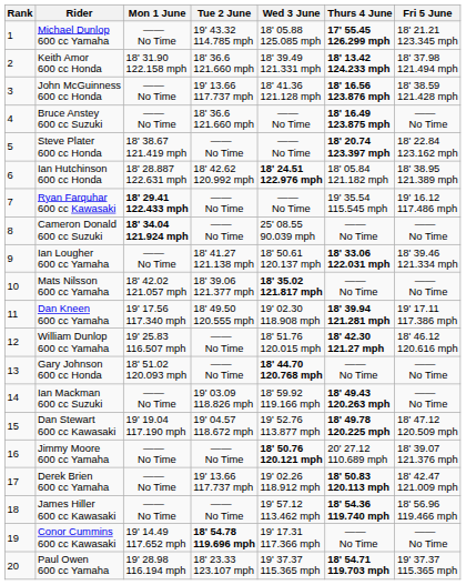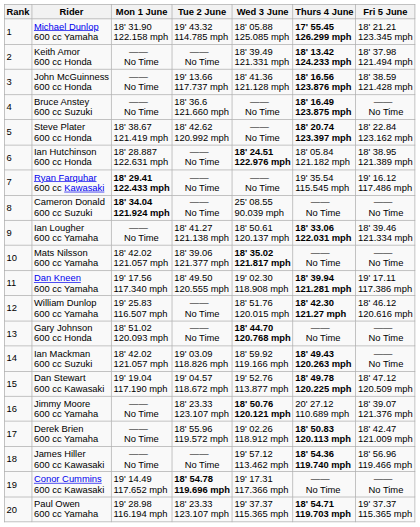 <table class="wikitable" style="font-size: 85%;">
 <tr style="background:#efefef;">
 <th>Rank</th>
 <th>Rider</th>
 <th>Mon 1 June</th>
 <th>Tue 2 June</th>
 <th>Wed 3 June</th>
 <th>Thurs 4 June</th>
 <th>Fri 5 June</th>
 </tr>
 <tr>
 <td>1</td>
 <td> <a href='#'>Michael Dunlop</a><br> 600 cc Yamaha</td>
-<td>      ——<br>    No Time</td>
+<td>18' 31.90 <br> 122.158 mph</td>
 <td>19' 43.32 <br> 114.785 mph</td>
 <td>18' 05.88 <br> 125.085 mph</td>
 <td><strong>17' 55.45 <br> 126.299 mph</strong></td>
 <td>18' 21.21 <br> 123.345 mph</td>
 </tr>
 <tr>
 <td>2</td>
 <td> Keith Amor<br> 600 cc Honda</td>
-<td>18' 31.90 <br> 122.158 mph</td>
-<td>18' 36.6 <br> 121.660 mph</td>
+<td>      ——<br>    No Time</td>
+<td>      ——<br>    No Time</td>
 <td>18' 39.49 <br> 121.331 mph</td>
 <td><strong>18' 13.42 <br> 124.233 mph</strong></td>
 <td>18' 37.98 <br> 121.494 mph</td>
 </tr>
 <tr>
 <td>3</td>
 <td> John McGuinness <br> 600 cc Honda</td>
 <td>      ——<br>    No Time</td>
 <td>19' 13.66 <br> 117.737 mph</td>
 <td>18' 41.36 <br> 121.128 mph</td>
 <td><strong>18' 16.56 <br> 123.876 mph</strong></td>
 <td>18' 38.59 <br> 121.428 mph</td>
 </tr>
 <tr>
 <td>4</td>
 <td> Bruce Anstey<br> 600 cc Suzuki</td>
 <td>      ——<br>    No Time</td>
 <td>18' 36.6 <br> 121.660 mph</td>
 <td>      ——<br>    No Time</td>
 <td><strong>18' 16.49 <br> 123.875 mph</strong></td>
 <td>      ——<br>    No Time</td>
 </tr>
 <tr>
 <td>5</td>
 <td> Steve Plater<br> 600 cc Honda</td>
 <td>18' 38.67 <br> 121.419 mph</td>
-<td>      ——<br>    No Time</td>
+<td>18' 42.62 <br> 120.992 mph</td>
 <td>      ——<br>    No Time</td>
 <td><strong>18' 20.74 <br> 123.397 mph</strong></td>
 <td>18' 22.84 <br> 123.162 mph</td>
 </tr>
 <tr>
 <td>6</td>
 <td> Ian Hutchinson <br> 600 cc Honda</td>
 <td>18' 28.887 <br> 122.631 mph</td>
-<td>18' 42.62 <br> 120.992 mph</td>
+<td>      ——<br>    No Time</td>
 <td><strong>18' 24.51 <br> 122.976 mph</strong></td>
 <td>18' 05.84 <br> 121.182 mph</td>
 <td>18' 38.95 <br> 121.389 mph</td>
 </tr>
 <tr>
 <td>7</td>
 <td> <a href='#'>Ryan Farquhar</a><br> 600 cc <a href='#'>Kawasaki</a></td>
 <td><strong>18' 29.41 <br> 122.433 mph</strong></td>
 <td>      ——<br>    No Time</td>
 <td>      ——<br>    No Time</td>
 <td>19' 35.54 <br> 115.545 mph</td>
 <td>19' 16.12 <br> 117.486 mph</td>
 </tr>
 <tr>
 <td>8</td>
 <td> Cameron Donald<br> 600 cc Suzuki</td>
 <td><strong>18' 34.04 <br> 121.924 mph</strong></td>
 <td>      ——<br>    No Time</td>
 <td>25' 08.55 <br> 90.039 mph</td>
 <td>      ——<br>    No Time</td>
 <td>      ——<br>    No Time</td>
 </tr>
 <tr>
 <td>9</td>
 <td> Ian Lougher<br> 600 cc Yamaha</td>
 <td>      ——<br>    No Time</td>
 <td>18' 41.27 <br> 121.138 mph</td>
 <td>18' 50.61 <br> 120.137 mph</td>
 <td><strong>18' 33.06 <br> 122.031 mph</strong></td>
 <td>18' 39.46 <br> 121.334 mph</td>
 </tr>
 <tr>
 <td>10</td>
 <td> Mats Nilsson <br> 600 cc Yamaha</td>
 <td>18' 42.02 <br> 121.057 mph</td>
 <td>18' 39.06 <br> 121.377 mph</td>
 <td><strong>18' 35.02 <br> 121.817 mph</strong></td>
 <td>      ——<br>    No Time</td>
 <td>      ——<br>    No Time</td>
 </tr>
 <tr>
 <td>11</td>
 <td> <a href='#'>Dan Kneen</a><br> 600 cc Yamaha</td>
 <td>19' 17.56 <br> 117.340 mph</td>
 <td>18' 49.50 <br> 120.555 mph</td>
 <td>19' 02.30 <br> 118.908 mph</td>
 <td><strong>18' 39.94 <br> 121.281 mph</strong></td>
 <td>19' 17.11 <br> 117.386 mph</td>
 </tr>
 <tr>
 <td>12</td>
 <td> William Dunlop<br> 600 cc Yamaha</td>
 <td>19' 25.83 <br> 116.507 mph</td>
 <td>      ——<br>    No Time</td>
 <td>18' 51.76 <br> 120.015 mph</td>
 <td><strong>18' 42.30 <br> 121.27 mph</strong></td>
 <td>18' 46.12 <br> 120.616 mph</td>
 </tr>
 <tr>
 <td>13</td>
 <td> Gary Johnson<br> 600 cc Honda</td>
 <td>18' 51.02 <br> 120.093 mph</td>
 <td>      ——<br>    No Time</td>
 <td><strong>18' 44.70 <br> 120.768 mph</strong></td>
 <td>      ——<br>    No Time</td>
 <td>      ——<br>    No Time</td>
 </tr>
 <tr>
 <td>14</td>
 <td> Ian Mackman<br> 600 cc Suzuki</td>
-<td>      ——<br>    No Time</td>
+<td>18' 42.02 <br> 121.057 mph</td>
 <td>19' 03.09 <br> 118.826 mph</td>
 <td>18' 59.92 <br> 119.166 mph</td>
 <td><strong>18' 49.43 <br> 120.263 mph</strong></td>
 <td>      ——<br>    No Time</td>
 </tr>
 <tr>
 <td>15</td>
 <td> Dan Stewart<br> 600 cc Kawasaki</td>
 <td>19' 19.04 <br> 117.190 mph</td>
 <td>19' 04.57 <br> 118.672 mph</td>
 <td>19' 52.76 <br> 113.877 mph</td>
 <td><strong>18' 49.78 <br> 120.225 mph</strong></td>
 <td>18' 47.12 <br> 120.509 mph</td>
 </tr>
 <tr>
 <td>16</td>
 <td> Jimmy Moore<br> 600 cc Yamaha</td>
 <td>      ——<br>    No Time</td>
-<td>      ——<br>    No Time</td>
+<td>18' 23.33 <br> 123.107 mph</td>
 <td><strong>18' 50.76 <br> 120.121 mph</strong></td>
 <td>20' 27.12 <br> 110.689 mph</td>
 <td>18' 39.07 <br> 121.376 mph</td>
 </tr>
 <tr>
 <td>17</td>
 <td> Derek Brien<br> 600 cc Yamaha</td>
 <td>      ——<br>    No Time</td>
-<td>19' 13.66 <br> 117.737 mph</td>
+<td>18' 55.96 <br> 119.572 mph</td>
 <td>19' 02.26 <br> 118.912 mph</td>
 <td><strong>18' 50.83 <br> 120.113 mph</strong></td>
 <td>18' 42.47 <br> 121.009 mph</td>
 </tr>
 <tr>
 <td>18</td>
 <td> James Hiller<br> 600 cc Kawasaki</td>
 <td>      ——<br>    No Time</td>
 <td>      ——<br>    No Time</td>
 <td>19' 57.12 <br> 113.462 mph</td>
 <td><strong>18' 54.36 <br> 119.740 mph</strong></td>
 <td>18' 56.96 <br> 119.466 mph</td>
 </tr>
 <tr>
 <td>19</td>
 <td> <a href='#'>Conor Cummins</a><br> 600 cc Kawasaki</td>
 <td>19' 14.49 <br> 117.652 mph</td>
 <td><strong>18' 54.78 <br> 119.696 mph</strong></td>
 <td>19' 17.31 <br> 117.366 mph</td>
 <td>      ——<br>    No Time</td>
 <td>      ——<br>    No Time</td>
 </tr>
 <tr>
 <td>20</td>
 <td> Paul Owen<br> 600 cc Yamaha</td>
 <td>19' 28.98 <br> 116.194 mph</td>
 <td>18' 23.33 <br> 123.107 mph</td>
 <td>19' 37.37 <br> 115.365 mph</td>
 <td><strong>18' 54.71 <br> 119.703 mph</strong></td>
 <td>19' 37.37 <br> 115.365 mph</td>
 </tr>
 </table>
